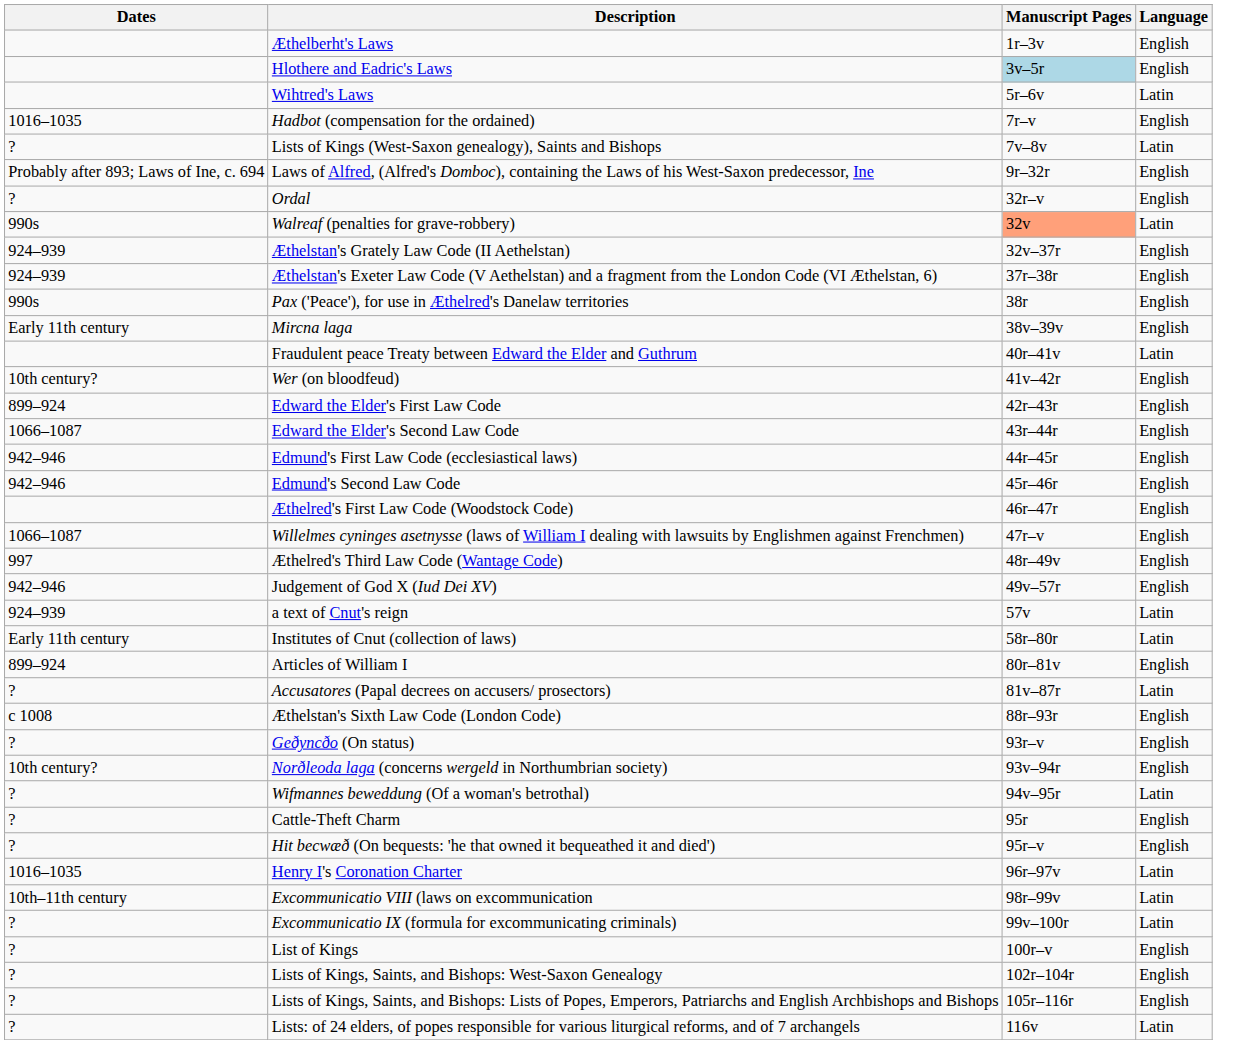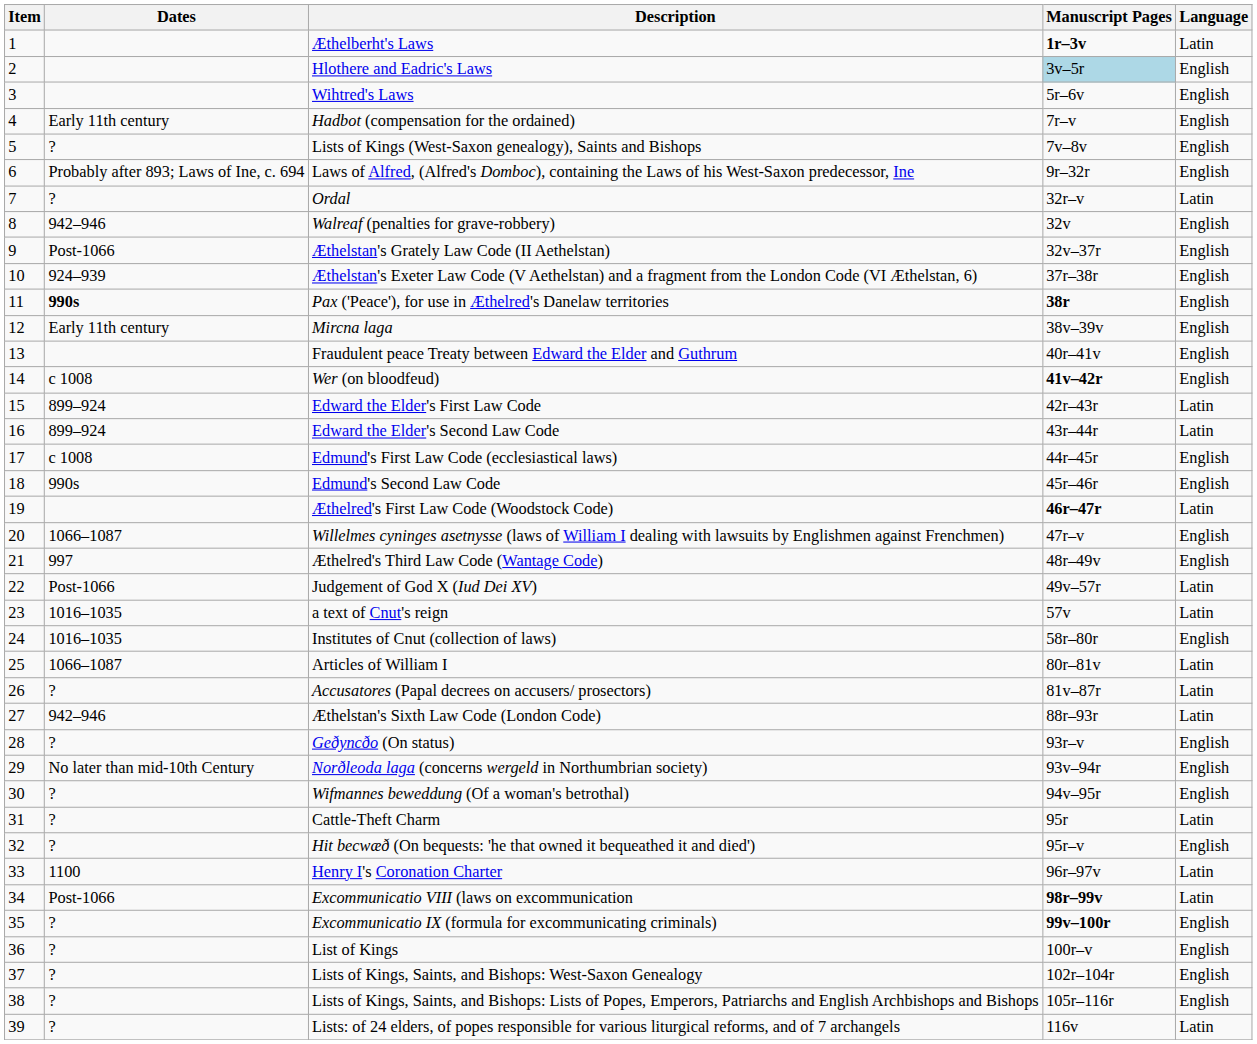 <table class="wikitable">
 <tr>
+<th>Item</th>
 <th>Dates</th>
 <th>Description</th>
 <th>Manuscript Pages</th>
 <th>Language</th>
 </tr>
 <tr>
+<td>1</td>
 <td></td>
 <td><a href='#'>Æthelberht's Laws</a></td>
-<td>1r–3v</td>
-<td>English</td>
+<td><strong>1r–3v</strong></td>
+<td>Latin</td>
 </tr>
 <tr>
+<td>2</td>
 <td></td>
 <td><a href='#'>Hlothere and Eadric's Laws</a></td>
 <td style="background: lightblue;">3v–5r</td>
 <td>English</td>
 </tr>
 <tr>
+<td>3</td>
 <td></td>
 <td><a href='#'>Wihtred's Laws</a></td>
 <td>5r–6v</td>
-<td>Latin</td>
+<td>English</td>
 </tr>
 <tr>
-<td>1016–1035</td>
+<td>4</td>
+<td>Early 11th century</td>
 <td><em>Hadbot</em> (compensation for the ordained)</td>
 <td>7r–v</td>
 <td>English</td>
 </tr>
 <tr>
+<td>5</td>
 <td>?</td>
 <td>Lists of Kings (West-Saxon genealogy), Saints and Bishops</td>
 <td>7v–8v</td>
-<td>Latin</td>
+<td>English</td>
 </tr>
 <tr>
+<td>6</td>
 <td>Probably after 893; Laws of Ine, c. 694</td>
 <td>Laws of <a href='#'>Alfred</a>, (Alfred's <em>Domboc</em>), containing the Laws of his West-Saxon predecessor, <a href='#'>Ine</a></td>
 <td>9r–32r</td>
 <td>English</td>
 </tr>
 <tr>
+<td>7</td>
 <td>?</td>
 <td><em>Ordal</em></td>
 <td>32r–v</td>
+<td>Latin</td>
+</tr>
+<tr>
+<td>8</td>
+<td>942–946</td>
+<td><em>Walreaf</em> (penalties for grave-robbery)</td>
+<td>32v</td>
 <td>English</td>
 </tr>
 <tr>
-<td>990s</td>
-<td><em>Walreaf</em> (penalties for grave-robbery)</td>
-<td style="background: lightsalmon;">32v</td>
-<td>Latin</td>
-</tr>
-<tr>
-<td>924–939</td>
+<td>9</td>
+<td>Post-1066</td>
 <td><a href='#'>Æthelstan</a>'s Grately Law Code (II Aethelstan)</td>
 <td>32v–37r</td>
 <td>English</td>
 </tr>
 <tr>
+<td>10</td>
 <td>924–939</td>
 <td><a href='#'>Æthelstan</a>'s Exeter Law Code (V Aethelstan) and a fragment from the London Code (VI Æthelstan, 6)</td>
 <td>37r–38r</td>
 <td>English</td>
 </tr>
 <tr>
-<td>990s</td>
+<td>11</td>
+<td><strong>990s</strong></td>
 <td><em>Pax</em> ('Peace'), for use in <a href='#'>Æthelred</a>'s Danelaw territories</td>
-<td>38r</td>
+<td><strong>38r</strong></td>
 <td>English</td>
 </tr>
 <tr>
+<td>12</td>
 <td>Early 11th century</td>
 <td><em>Mircna laga</em></td>
 <td>38v–39v</td>
 <td>English</td>
 </tr>
 <tr>
+<td>13</td>
 <td></td>
 <td>Fraudulent peace Treaty between <a href='#'>Edward the Elder</a> and <a href='#'>Guthrum</a></td>
 <td>40r–41v</td>
+<td>English</td>
+</tr>
+<tr>
+<td>14</td>
+<td>c 1008</td>
+<td><em>Wer</em> (on bloodfeud)</td>
+<td><strong>41v–42r</strong></td>
+<td>English</td>
+</tr>
+<tr>
+<td>15</td>
+<td>899–924</td>
+<td><a href='#'>Edward the Elder</a>'s First Law Code</td>
+<td>42r–43r</td>
 <td>Latin</td>
 </tr>
 <tr>
-<td>10th century?</td>
-<td><em>Wer</em> (on bloodfeud)</td>
-<td>41v–42r</td>
-<td>English</td>
+<td>16</td>
+<td>899–924</td>
+<td><a href='#'>Edward the Elder</a>'s Second Law Code</td>
+<td>43r–44r</td>
+<td>Latin</td>
 </tr>
 <tr>
-<td>899–924</td>
-<td><a href='#'>Edward the Elder</a>'s First Law Code</td>
-<td>42r–43r</td>
-<td>English</td>
-</tr>
-<tr>
-<td>1066–1087</td>
-<td><a href='#'>Edward the Elder</a>'s Second Law Code</td>
-<td>43r–44r</td>
-<td>English</td>
-</tr>
-<tr>
-<td>942–946</td>
+<td>17</td>
+<td>c 1008</td>
 <td><a href='#'>Edmund</a>'s First Law Code (ecclesiastical laws)</td>
 <td>44r–45r</td>
 <td>English</td>
 </tr>
 <tr>
-<td>942–946</td>
+<td>18</td>
+<td>990s</td>
 <td><a href='#'>Edmund</a>'s Second Law Code</td>
 <td>45r–46r</td>
 <td>English</td>
 </tr>
 <tr>
+<td>19</td>
 <td></td>
 <td><a href='#'>Æthelred</a>'s First Law Code (Woodstock Code)</td>
-<td>46r–47r</td>
-<td>English</td>
+<td><strong>46r–47r</strong></td>
+<td>Latin</td>
 </tr>
 <tr>
+<td>20</td>
 <td>1066–1087</td>
 <td><em>Willelmes cyninges asetnysse</em> (laws of <a href='#'>William I</a> dealing with lawsuits by Englishmen against Frenchmen)</td>
 <td>47r–v</td>
 <td>English</td>
 </tr>
 <tr>
+<td>21</td>
 <td>997</td>
 <td>Æthelred's Third Law Code (<a href='#'>Wantage Code</a>)</td>
 <td>48r–49v</td>
 <td>English</td>
 </tr>
 <tr>
-<td>942–946</td>
+<td>22</td>
+<td>Post-1066</td>
 <td>Judgement of God X (<em>Iud Dei XV</em>)</td>
 <td>49v–57r</td>
-<td>English</td>
+<td>Latin</td>
 </tr>
 <tr>
-<td>924–939</td>
+<td>23</td>
+<td>1016–1035</td>
 <td>a text of <a href='#'>Cnut</a>'s reign</td>
 <td>57v</td>
 <td>Latin</td>
 </tr>
 <tr>
-<td>Early 11th century</td>
+<td>24</td>
+<td>1016–1035</td>
 <td>Institutes of Cnut (collection of laws)</td>
 <td>58r–80r</td>
+<td>English</td>
+</tr>
+<tr>
+<td>25</td>
+<td>1066–1087</td>
+<td>Articles of William I</td>
+<td>80r–81v</td>
 <td>Latin</td>
 </tr>
 <tr>
-<td>899–924</td>
-<td>Articles of William I</td>
-<td>80r–81v</td>
-<td>English</td>
-</tr>
-<tr>
+<td>26</td>
 <td>?</td>
 <td><em>Accusatores</em> (Papal decrees on accusers/ prosectors)</td>
 <td>81v–87r</td>
 <td>Latin</td>
 </tr>
 <tr>
-<td>c 1008</td>
+<td>27</td>
+<td>942–946</td>
 <td>Æthelstan's Sixth Law Code (London Code)</td>
 <td>88r–93r</td>
-<td>English</td>
+<td>Latin</td>
 </tr>
 <tr>
+<td>28</td>
 <td>?</td>
 <td><a href='#'><em>Geðyncðo</em></a> (On status)</td>
 <td>93r–v</td>
 <td>English</td>
 </tr>
 <tr>
-<td>10th century?</td>
+<td>29</td>
+<td>No later than mid-10th Century</td>
 <td><em><a href='#'>Norðleoda laga</a></em> (concerns <em>wergeld</em> in Northumbrian society)</td>
 <td>93v–94r</td>
 <td>English</td>
 </tr>
 <tr>
+<td>30</td>
 <td>?</td>
 <td><em>Wifmannes beweddung</em> (Of a woman's betrothal)</td>
 <td>94v–95r</td>
+<td>English</td>
+</tr>
+<tr>
+<td>31</td>
+<td>?</td>
+<td>Cattle-Theft Charm</td>
+<td>95r</td>
 <td>Latin</td>
 </tr>
 <tr>
-<td>?</td>
-<td>Cattle-Theft Charm</td>
-<td>95r</td>
-<td>English</td>
-</tr>
-<tr>
+<td>32</td>
 <td>?</td>
 <td><em>Hit becwæð</em> (On bequests: 'he that owned it bequeathed it and died')</td>
 <td>95r–v</td>
 <td>English</td>
 </tr>
 <tr>
-<td>1016–1035</td>
+<td>33</td>
+<td>1100</td>
 <td><a href='#'>Henry I</a>'s <a href='#'>Coronation Charter</a></td>
 <td>96r–97v</td>
 <td>Latin</td>
 </tr>
 <tr>
-<td>10th–11th century</td>
+<td>34</td>
+<td>Post-1066</td>
 <td><em>Excommunicatio VIII</em> (laws on excommunication</td>
-<td>98r–99v</td>
+<td><strong>98r–99v</strong></td>
 <td>Latin</td>
 </tr>
 <tr>
+<td>35</td>
 <td>?</td>
 <td><em>Excommunicatio IX</em> (formula for excommunicating criminals)</td>
-<td>99v–100r</td>
-<td>Latin</td>
+<td><strong>99v–100r</strong></td>
+<td>English</td>
 </tr>
 <tr>
+<td>36</td>
 <td>?</td>
 <td>List of Kings</td>
 <td>100r–v</td>
 <td>English</td>
 </tr>
 <tr>
+<td>37</td>
 <td>?</td>
 <td>Lists of Kings, Saints, and Bishops: West-Saxon Genealogy</td>
 <td>102r–104r</td>
 <td>English</td>
 </tr>
 <tr>
+<td>38</td>
 <td>?</td>
 <td>Lists of Kings, Saints, and Bishops: Lists of Popes, Emperors, Patriarchs and English Archbishops and Bishops</td>
 <td>105r–116r</td>
 <td>English</td>
 </tr>
 <tr>
+<td>39</td>
 <td>?</td>
 <td>Lists: of 24 elders, of popes responsible for various liturgical reforms, and of 7 archangels</td>
 <td>116v</td>
 <td>Latin</td>
 </tr>
 </table>
